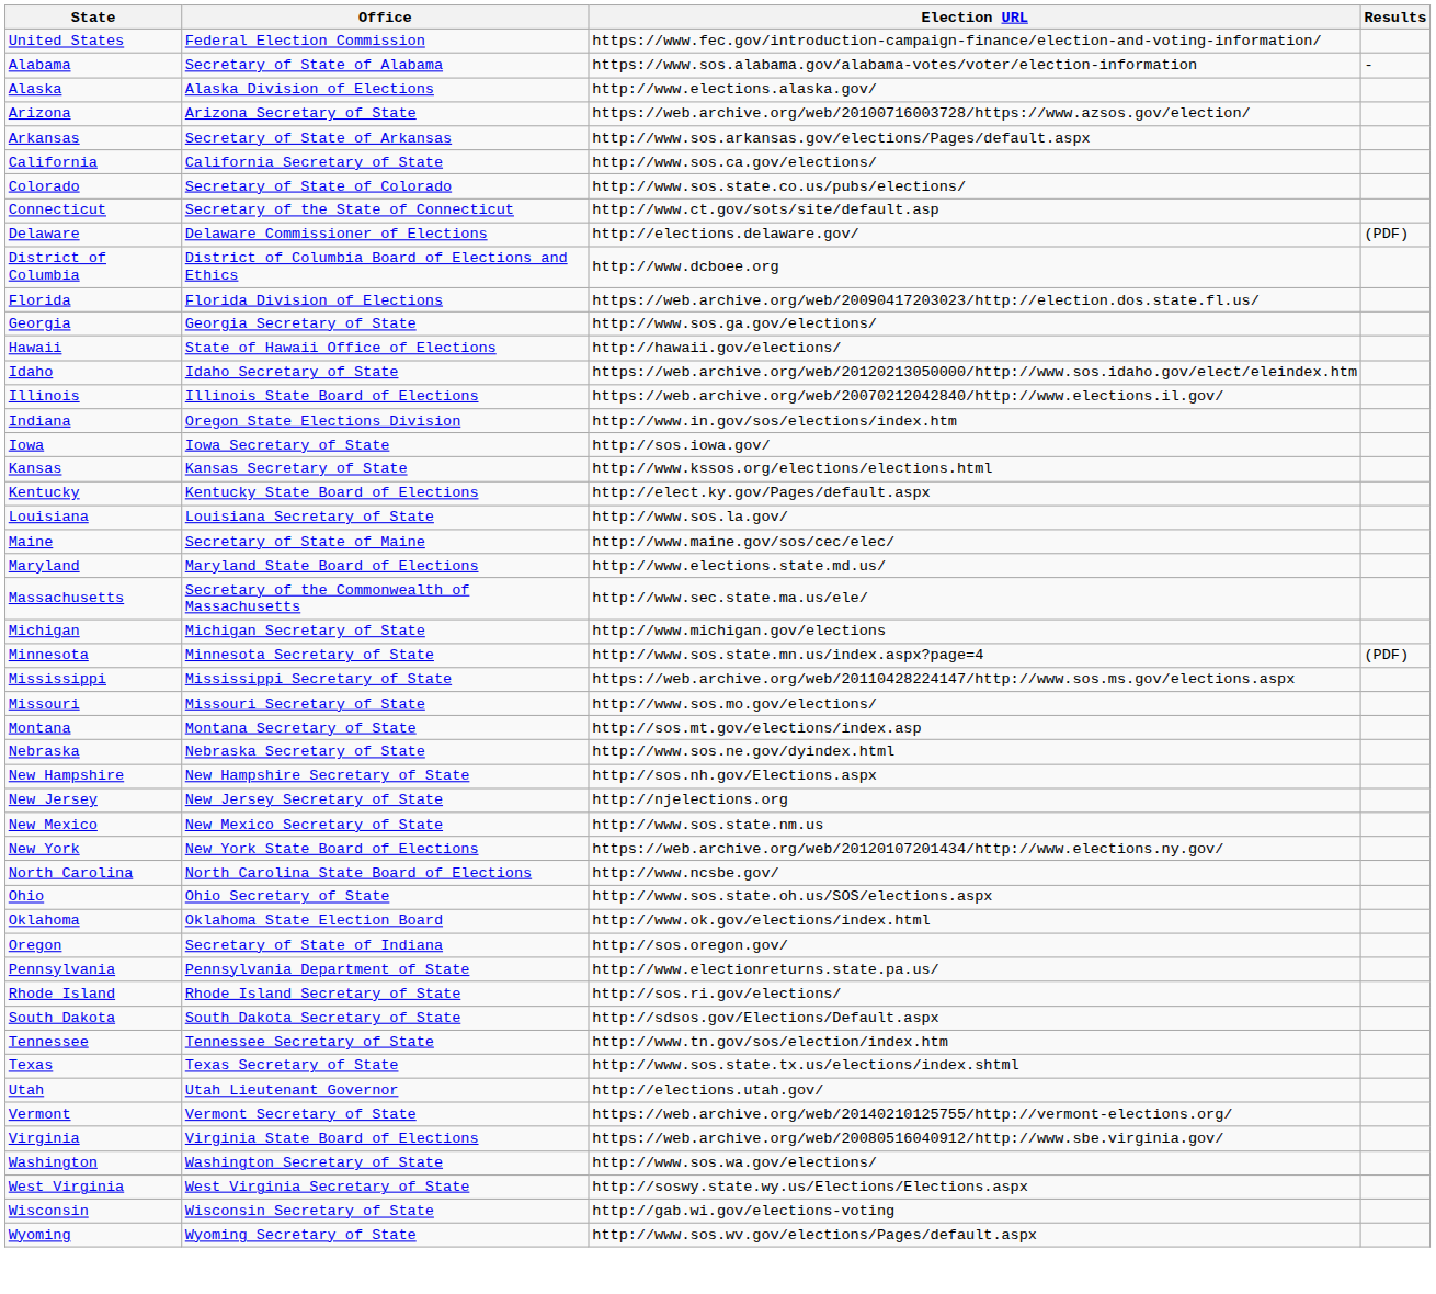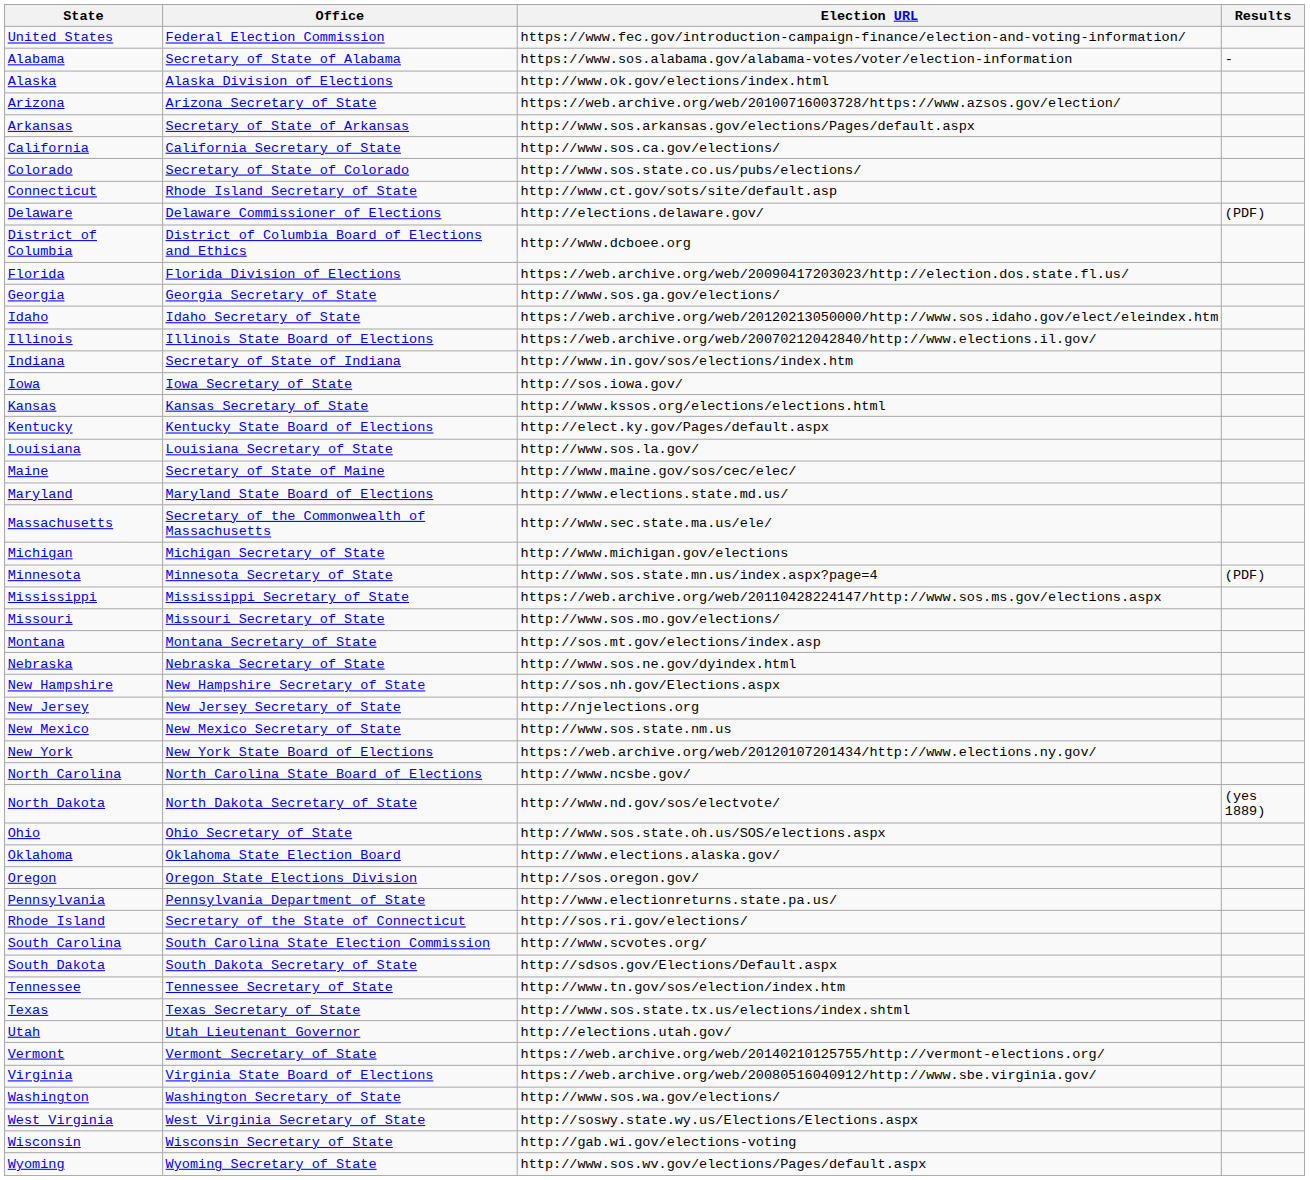 <table class="wikitable sortable">
 <tr>
 <th>State</th>
 <th>Office</th>
 <th>Election <a href='#'>URL</a></th>
 <th>Results</th>
 </tr>
 <tr>
 <td><a href='#'>United States</a></td>
 <td><a href='#'>Federal Election Commission</a></td>
 <td>https://www.fec.gov/introduction-campaign-finance/election-and-voting-information/</td>
 <td></td>
 </tr>
 <tr>
 <td><a href='#'>Alabama</a></td>
 <td><a href='#'>Secretary of State of Alabama</a></td>
 <td>https://www.sos.alabama.gov/alabama-votes/voter/election-information</td>
 <td> -   </td>
 </tr>
 <tr>
 <td><a href='#'>Alaska</a></td>
 <td><a href='#'>Alaska Division of Elections</a></td>
-<td>http://www.elections.alaska.gov/</td>
+<td>http://www.ok.gov/elections/index.html</td>
 <td></td>
 </tr>
 <tr>
 <td><a href='#'>Arizona</a></td>
 <td><a href='#'>Arizona Secretary of State</a></td>
 <td>https://web.archive.org/web/20100716003728/https://www.azsos.gov/election/</td>
 <td></td>
 </tr>
 <tr>
 <td><a href='#'>Arkansas</a></td>
 <td><a href='#'>Secretary of State of Arkansas</a></td>
 <td>http://www.sos.arkansas.gov/elections/Pages/default.aspx</td>
 <td></td>
 </tr>
 <tr>
 <td><a href='#'>California</a></td>
 <td><a href='#'>California Secretary of State</a></td>
 <td>http://www.sos.ca.gov/elections/</td>
 <td>  </td>
 </tr>
 <tr>
 <td><a href='#'>Colorado</a></td>
 <td><a href='#'>Secretary of State of Colorado</a></td>
 <td>http://www.sos.state.co.us/pubs/elections/</td>
 <td></td>
 </tr>
 <tr>
 <td><a href='#'>Connecticut</a></td>
-<td><a href='#'>Secretary of the State of Connecticut</a></td>
+<td><a href='#'>Rhode Island Secretary of State</a></td>
 <td>http://www.ct.gov/sots/site/default.asp</td>
 <td>  </td>
 </tr>
 <tr>
 <td><a href='#'>Delaware</a></td>
 <td><a href='#'>Delaware Commissioner of Elections</a></td>
 <td>http://elections.delaware.gov/</td>
 <td>  (PDF) </td>
 </tr>
 <tr>
 <td><a href='#'>District of Columbia</a></td>
 <td><a href='#'>District of Columbia Board of Elections and Ethics</a></td>
 <td>http://www.dcboee.org</td>
 <td></td>
 </tr>
 <tr>
 <td><a href='#'>Florida</a></td>
 <td><a href='#'>Florida Division of Elections</a></td>
 <td>https://web.archive.org/web/20090417203023/http://election.dos.state.fl.us/</td>
 <td></td>
 </tr>
 <tr>
 <td><a href='#'>Georgia</a></td>
 <td><a href='#'>Georgia Secretary of State</a></td>
 <td>http://www.sos.ga.gov/elections/</td>
 <td></td>
 </tr>
 <tr>
-<td><a href='#'>Hawaii</a></td>
-<td><a href='#'>State of Hawaii Office of Elections</a></td>
-<td>http://hawaii.gov/elections/</td>
-<td></td>
-</tr>
-<tr>
 <td><a href='#'>Idaho</a></td>
 <td><a href='#'>Idaho Secretary of State</a></td>
 <td>https://web.archive.org/web/20120213050000/http://www.sos.idaho.gov/elect/eleindex.htm</td>
 <td></td>
 </tr>
 <tr>
 <td><a href='#'>Illinois</a></td>
 <td><a href='#'>Illinois State Board of Elections</a></td>
 <td>https://web.archive.org/web/20070212042840/http://www.elections.il.gov/</td>
 <td></td>
 </tr>
 <tr>
 <td><a href='#'>Indiana</a></td>
-<td><a href='#'>Oregon State Elections Division</a></td>
+<td><a href='#'>Secretary of State of Indiana</a></td>
 <td>http://www.in.gov/sos/elections/index.htm</td>
 <td></td>
 </tr>
 <tr>
 <td><a href='#'>Iowa</a></td>
 <td><a href='#'>Iowa Secretary of State</a></td>
 <td>http://sos.iowa.gov/</td>
 <td> </td>
 </tr>
 <tr>
 <td><a href='#'>Kansas</a></td>
 <td><a href='#'>Kansas Secretary of State</a></td>
 <td>http://www.kssos.org/elections/elections.html</td>
 <td></td>
 </tr>
 <tr>
 <td><a href='#'>Kentucky</a></td>
 <td><a href='#'>Kentucky State Board of Elections</a></td>
 <td>http://elect.ky.gov/Pages/default.aspx</td>
 <td></td>
 </tr>
 <tr>
 <td><a href='#'>Louisiana</a></td>
 <td><a href='#'>Louisiana Secretary of State</a></td>
 <td>http://www.sos.la.gov/</td>
 <td></td>
 </tr>
 <tr>
 <td><a href='#'>Maine</a></td>
 <td><a href='#'>Secretary of State of Maine</a></td>
 <td>http://www.maine.gov/sos/cec/elec/</td>
 <td></td>
 </tr>
 <tr>
 <td><a href='#'>Maryland</a></td>
 <td><a href='#'>Maryland State Board of Elections</a></td>
 <td>http://www.elections.state.md.us/</td>
 <td></td>
 </tr>
 <tr>
 <td><a href='#'>Massachusetts</a></td>
 <td><a href='#'>Secretary of the Commonwealth of Massachusetts</a></td>
 <td>http://www.sec.state.ma.us/ele/</td>
 <td></td>
 </tr>
 <tr>
 <td><a href='#'>Michigan</a></td>
 <td><a href='#'>Michigan Secretary of State</a></td>
 <td>http://www.michigan.gov/elections</td>
 <td>  </td>
 </tr>
 <tr>
 <td><a href='#'>Minnesota</a></td>
 <td><a href='#'>Minnesota Secretary of State</a></td>
 <td>http://www.sos.state.mn.us/index.aspx?page=4</td>
 <td>  (PDF)</td>
 </tr>
 <tr>
 <td><a href='#'>Mississippi</a></td>
 <td><a href='#'>Mississippi Secretary of State</a></td>
 <td>https://web.archive.org/web/20110428224147/http://www.sos.ms.gov/elections.aspx</td>
 <td> </td>
 </tr>
 <tr>
 <td><a href='#'>Missouri</a></td>
 <td><a href='#'>Missouri Secretary of State</a></td>
 <td>http://www.sos.mo.gov/elections/</td>
 <td></td>
 </tr>
 <tr>
 <td><a href='#'>Montana</a></td>
 <td><a href='#'>Montana Secretary of State</a></td>
 <td>http://sos.mt.gov/elections/index.asp</td>
 <td></td>
 </tr>
 <tr>
 <td><a href='#'>Nebraska</a></td>
 <td><a href='#'>Nebraska Secretary of State</a></td>
 <td>http://www.sos.ne.gov/dyindex.html</td>
 <td></td>
 </tr>
 <tr>
 <td><a href='#'>New Hampshire</a></td>
 <td><a href='#'>New Hampshire Secretary of State</a></td>
 <td>http://sos.nh.gov/Elections.aspx</td>
 <td></td>
 </tr>
 <tr>
 <td><a href='#'>New Jersey</a></td>
 <td><a href='#'>New Jersey Secretary of State</a></td>
 <td>http://njelections.org</td>
 <td> </td>
 </tr>
 <tr>
 <td><a href='#'>New Mexico</a></td>
 <td><a href='#'>New Mexico Secretary of State</a></td>
 <td>http://www.sos.state.nm.us</td>
 <td></td>
 </tr>
 <tr>
 <td><a href='#'>New York</a></td>
 <td><a href='#'>New York State Board of Elections</a></td>
 <td>https://web.archive.org/web/20120107201434/http://www.elections.ny.gov/</td>
 <td></td>
 </tr>
 <tr>
 <td><a href='#'>North Carolina</a></td>
 <td><a href='#'>North Carolina State Board of Elections</a></td>
 <td>http://www.ncsbe.gov/</td>
 <td> </td>
 </tr>
 <tr>
+<td><a href='#'>North Dakota</a></td>
+<td><a href='#'>North Dakota Secretary of State</a></td>
+<td>http://www.nd.gov/sos/electvote/</td>
+<td> (yes 1889)</td>
+</tr>
+<tr>
 <td><a href='#'>Ohio</a></td>
 <td><a href='#'>Ohio Secretary of State</a></td>
 <td>http://www.sos.state.oh.us/SOS/elections.aspx</td>
 <td></td>
 </tr>
 <tr>
 <td><a href='#'>Oklahoma</a></td>
 <td><a href='#'>Oklahoma State Election Board</a></td>
-<td>http://www.ok.gov/elections/index.html</td>
+<td>http://www.elections.alaska.gov/</td>
 <td></td>
 </tr>
 <tr>
 <td><a href='#'>Oregon</a></td>
-<td><a href='#'>Secretary of State of Indiana</a></td>
+<td><a href='#'>Oregon State Elections Division</a></td>
 <td>http://sos.oregon.gov/</td>
 <td></td>
 </tr>
 <tr>
 <td><a href='#'>Pennsylvania</a></td>
 <td><a href='#'>Pennsylvania Department of State</a></td>
 <td>http://www.electionreturns.state.pa.us/</td>
 <td></td>
 </tr>
 <tr>
 <td><a href='#'>Rhode Island</a></td>
-<td><a href='#'>Rhode Island Secretary of State</a></td>
+<td><a href='#'>Secretary of the State of Connecticut</a></td>
 <td>http://sos.ri.gov/elections/</td>
+<td></td>
+</tr>
+<tr>
+<td><a href='#'>South Carolina</a></td>
+<td><a href='#'>South Carolina State Election Commission</a></td>
+<td>http://www.scvotes.org/</td>
 <td></td>
 </tr>
 <tr>
 <td><a href='#'>South Dakota</a></td>
 <td><a href='#'>South Dakota Secretary of State</a></td>
 <td>http://sdsos.gov/Elections/Default.aspx</td>
 <td></td>
 </tr>
 <tr>
 <td><a href='#'>Tennessee</a></td>
 <td><a href='#'>Tennessee Secretary of State</a></td>
 <td>http://www.tn.gov/sos/election/index.htm</td>
 <td></td>
 </tr>
 <tr>
 <td><a href='#'>Texas</a></td>
 <td><a href='#'>Texas Secretary of State</a></td>
 <td>http://www.sos.state.tx.us/elections/index.shtml</td>
 <td></td>
 </tr>
 <tr>
 <td><a href='#'>Utah</a></td>
 <td><a href='#'>Utah Lieutenant Governor</a></td>
 <td>http://elections.utah.gov/</td>
 <td> </td>
 </tr>
 <tr>
 <td><a href='#'>Vermont</a></td>
 <td><a href='#'>Vermont Secretary of State</a></td>
 <td>https://web.archive.org/web/20140210125755/http://vermont-elections.org/</td>
 <td> </td>
 </tr>
 <tr>
 <td><a href='#'>Virginia</a></td>
 <td><a href='#'>Virginia State Board of Elections</a></td>
 <td>https://web.archive.org/web/20080516040912/http://www.sbe.virginia.gov/</td>
 <td></td>
 </tr>
 <tr>
 <td><a href='#'>Washington</a></td>
 <td><a href='#'>Washington Secretary of State</a></td>
 <td>http://www.sos.wa.gov/elections/</td>
 <td></td>
 </tr>
 <tr>
 <td><a href='#'>West Virginia</a></td>
 <td><a href='#'>West Virginia Secretary of State</a></td>
 <td>http://soswy.state.wy.us/Elections/Elections.aspx</td>
 <td></td>
 </tr>
 <tr>
 <td><a href='#'>Wisconsin</a></td>
 <td><a href='#'>Wisconsin Secretary of State</a></td>
 <td>http://gab.wi.gov/elections-voting</td>
 <td> </td>
 </tr>
 <tr>
 <td><a href='#'>Wyoming</a></td>
 <td><a href='#'>Wyoming Secretary of State</a></td>
 <td>http://www.sos.wv.gov/elections/Pages/default.aspx</td>
 <td></td>
 </tr>
 </table>
